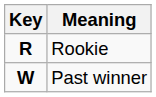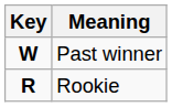 <table class="wikitable" style="font-size: 95%;">
 <tr>
 <th>Key</th>
 <th>Meaning</th>
 </tr>
 <tr>
+<td align="center"><strong><span>W</span></strong></td>
+<td>Past winner</td>
+</tr>
+<tr>
 <td align="center"><strong><span>R</span></strong></td>
 <td>Rookie</td>
 </tr>
-<tr>
-<td align="center"><strong><span>W</span></strong></td>
-<td>Past winner</td>
-</tr>
 </table>
